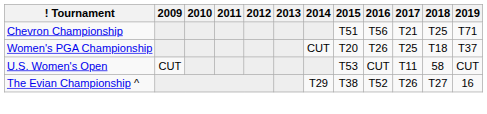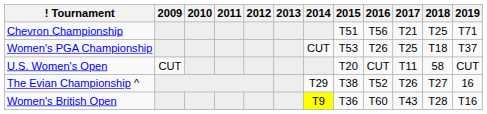 <table class="wikitable" style="font-size:95%;text-align:center;">
 <tr>
 <th>! Tournament</th>
 <th>2009</th>
 <th>2010</th>
 <th>2011</th>
 <th>2012</th>
 <th>2013</th>
 <th>2014</th>
 <th>2015</th>
 <th>2016</th>
 <th>2017</th>
 <th>2018</th>
 <th>2019</th>
 </tr>
 <tr>
 <td align=left><a href='#'>Chevron Championship</a></td>
 <td style="background:#eeeeee;"></td>
 <td style="background:#eeeeee;"></td>
 <td style="background:#eeeeee;"></td>
 <td style="background:#eeeeee;"></td>
 <td style="background:#eeeeee;"></td>
 <td style="background:#eeeeee;"></td>
 <td>T51</td>
 <td>T56</td>
 <td>T21</td>
 <td>T25</td>
 <td>T71</td>
 </tr>
 <tr>
 <td align=left><a href='#'>Women's PGA Championship</a></td>
 <td style="background:#eeeeee;"></td>
 <td style="background:#eeeeee;"></td>
 <td style="background:#eeeeee;"></td>
 <td style="background:#eeeeee;"></td>
 <td style="background:#eeeeee;"></td>
 <td>CUT</td>
-<td>T20</td>
+<td>T53</td>
 <td>T26</td>
 <td>T25</td>
 <td>T18</td>
 <td>T37</td>
 </tr>
 <tr>
 <td align=left><a href='#'>U.S. Women's Open</a></td>
 <td>CUT</td>
 <td style="background:#eeeeee;"></td>
 <td style="background:#eeeeee;"></td>
 <td style="background:#eeeeee;"></td>
 <td style="background:#eeeeee;"></td>
 <td style="background:#eeeeee;"></td>
-<td>T53</td>
+<td>T20</td>
 <td>CUT</td>
 <td>T11</td>
 <td>58</td>
 <td>CUT</td>
 </tr>
 <tr>
 <td align=left><a href='#'>The Evian Championship</a> ^</td>
 <td style="background:#eeeeee;" colspan=4></td>
 <td style="background:#eeeeee;"></td>
 <td>T29</td>
 <td>T38</td>
 <td>T52</td>
 <td>T26</td>
 <td>T27</td>
 <td>16</td>
 </tr>
+<tr>
+<td align=left><a href='#'>Women's British Open</a></td>
+<td style="background:#eeeeee;"></td>
+<td style="background:#eeeeee;"></td>
+<td style="background:#eeeeee;"></td>
+<td style="background:#eeeeee;"></td>
+<td style="background:#eeeeee;"></td>
+<td style="background:yellow;">T9</td>
+<td>T36</td>
+<td>T60</td>
+<td>T43</td>
+<td>T28</td>
+<td>T16</td>
+</tr>
 </table>
